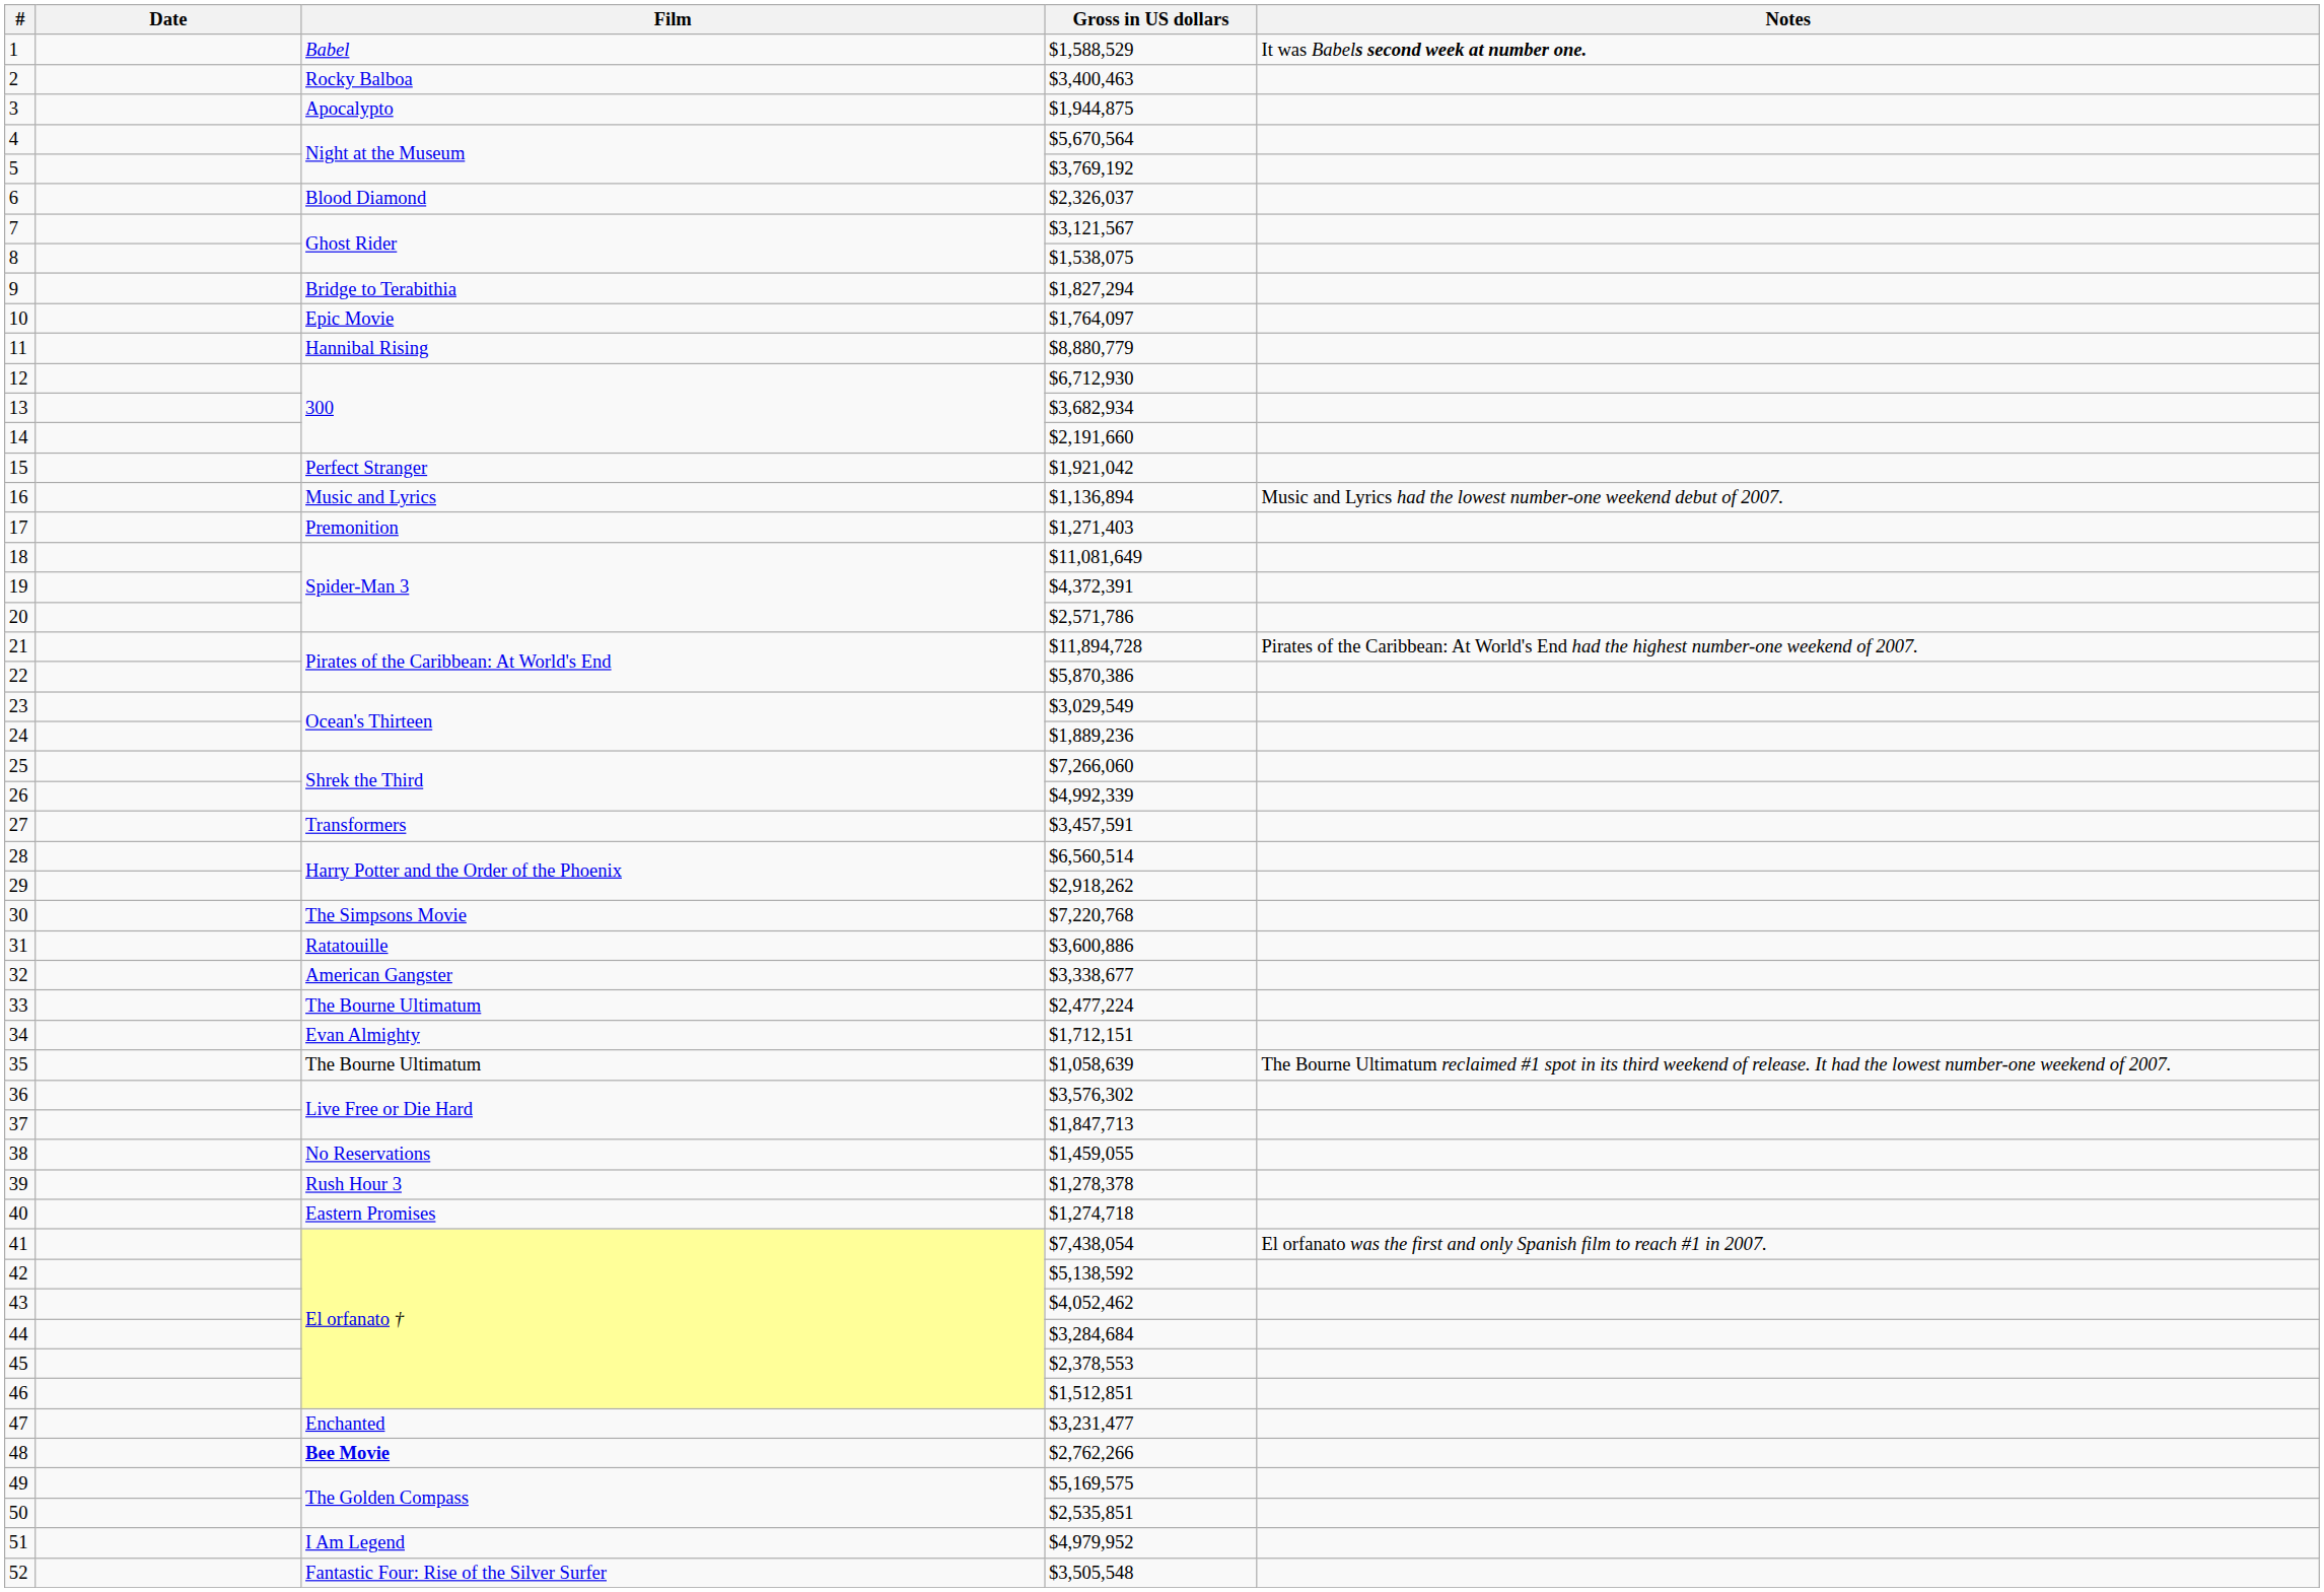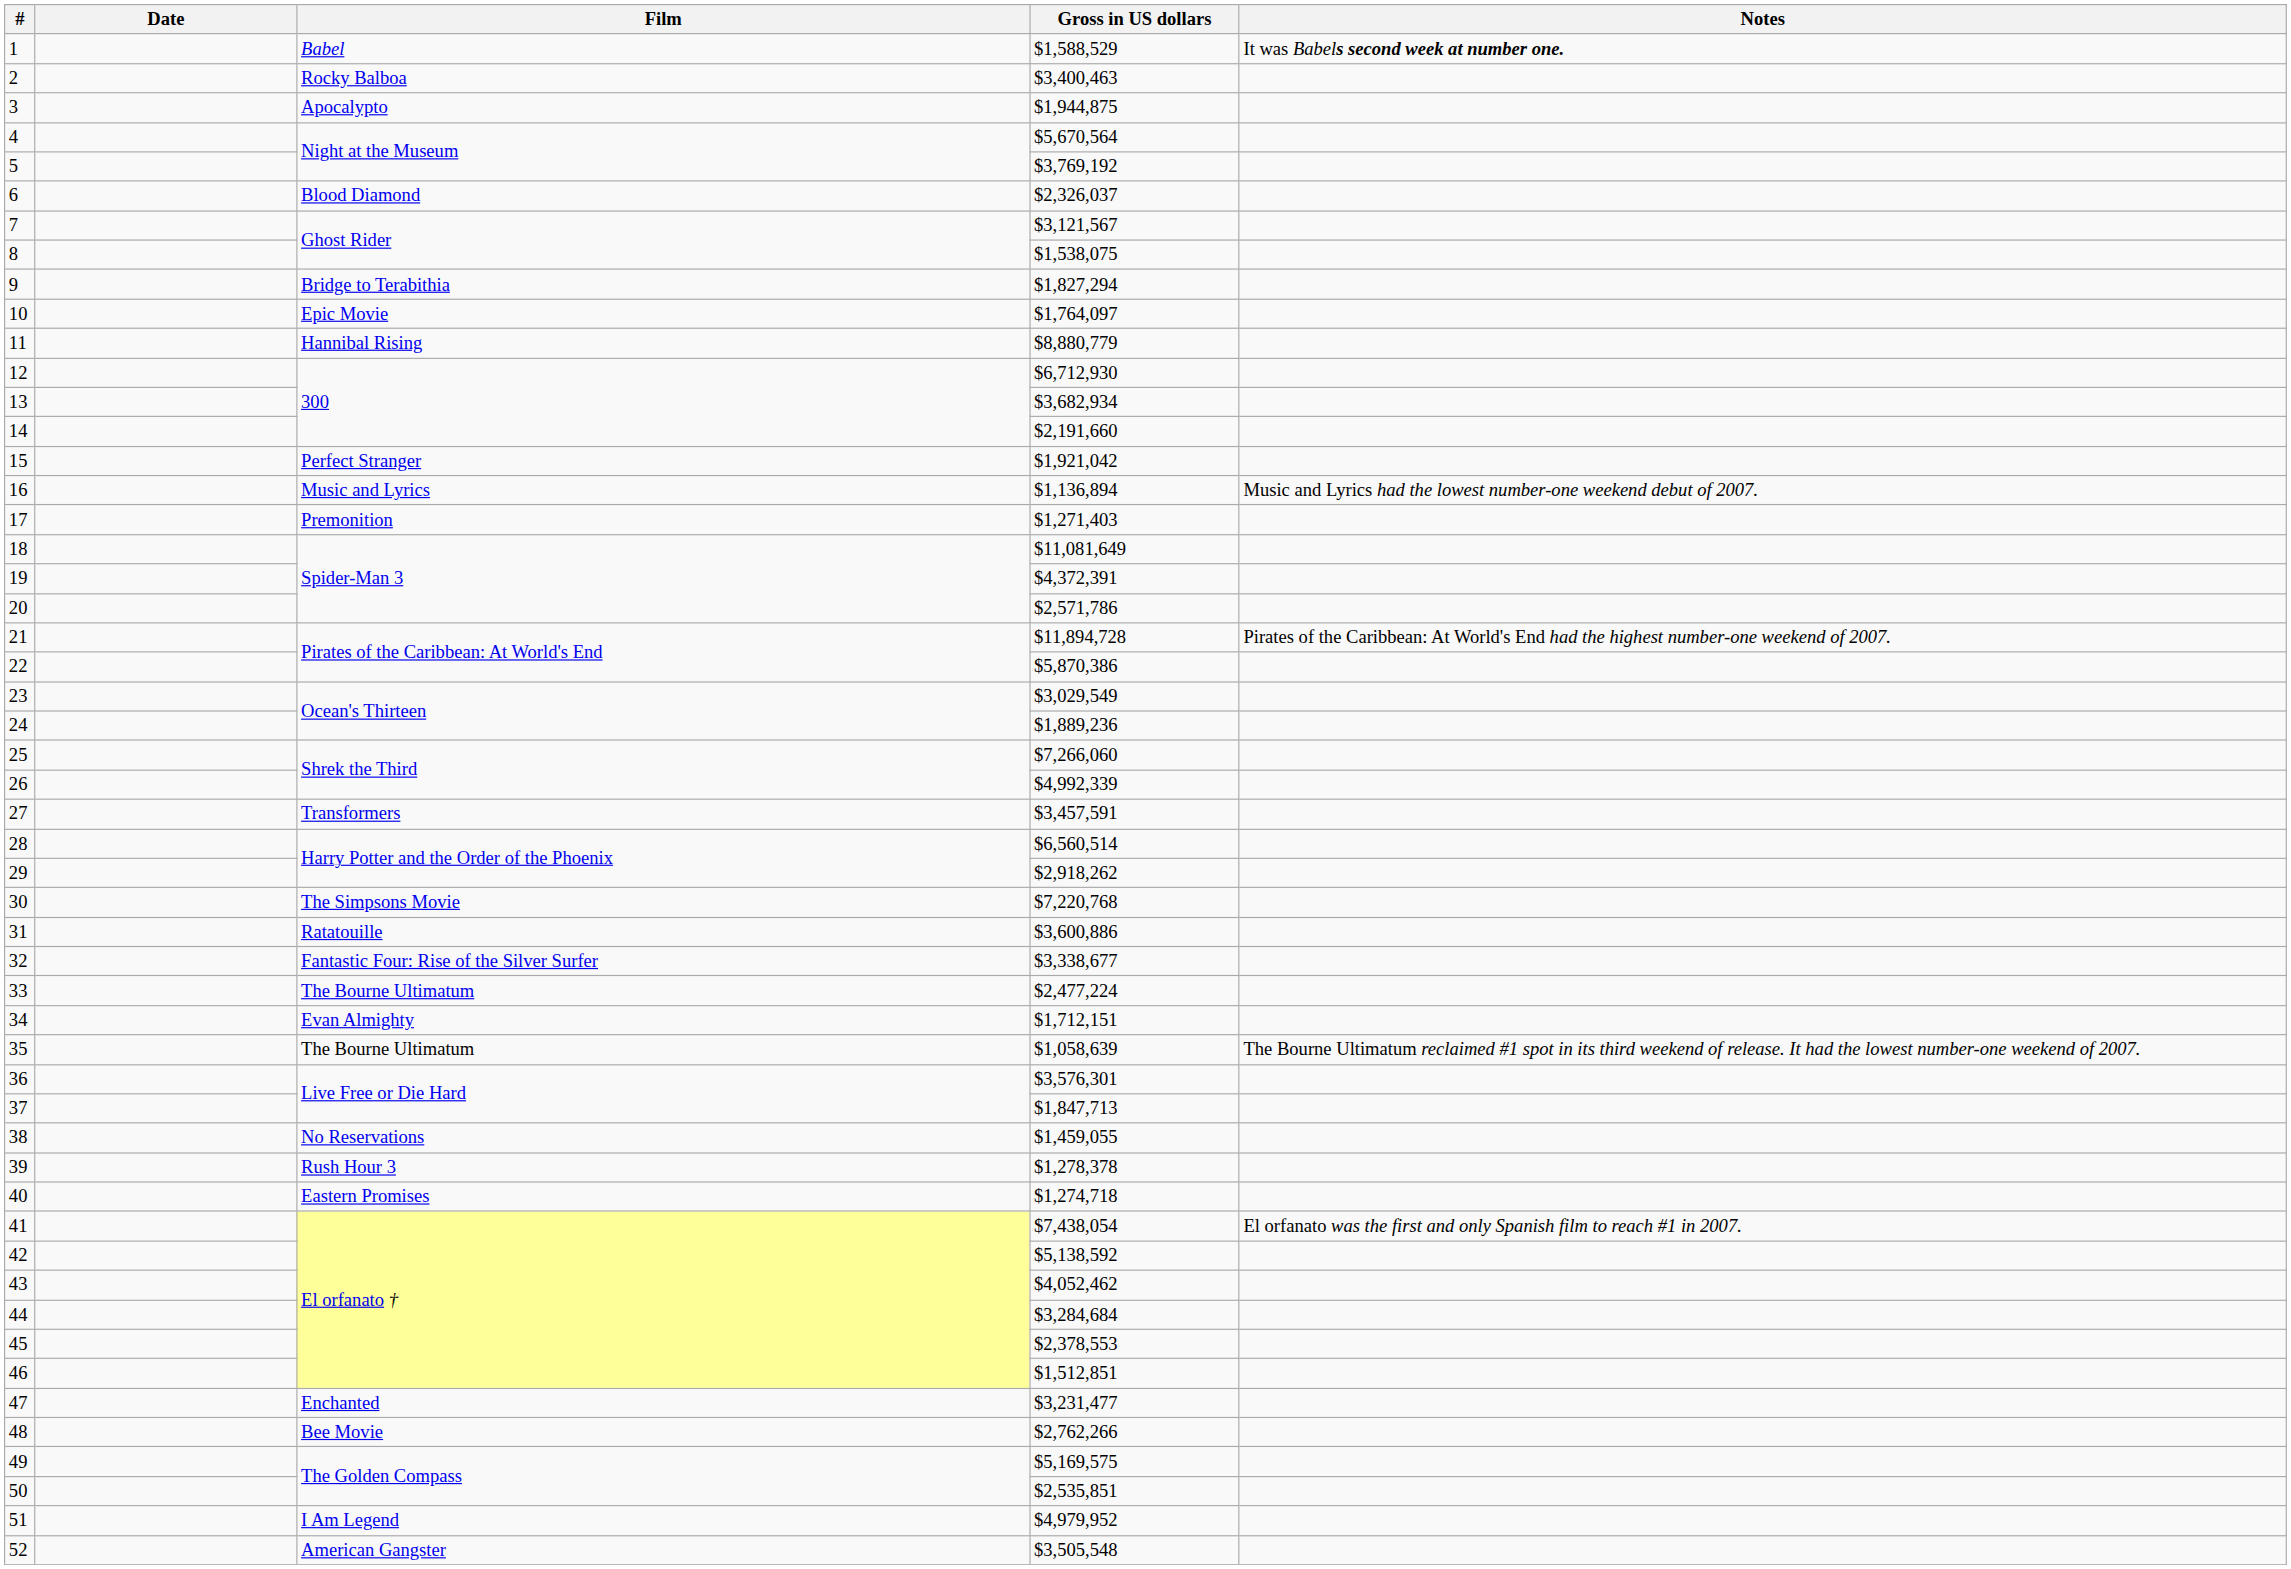 <table class="wikitable sortable">
 <tr>
 <th width="1%">#</th>
 <th width="10%">Date</th>
 <th width="28%">Film</th>
 <th width="8%">Gross in US dollars</th>
 <th width="40%">Notes</th>
 </tr>
 <tr>
 <td>1</td>
 <td></td>
 <td><em><a href='#'>Babel</a></em></td>
 <td>$1,588,529</td>
 <td>It was <em>Babel<strong>s second week at number one.</td>
 </tr>
 <tr>
 <td>2</td>
 <td></td>
 <td></em><a href='#'>Rocky Balboa</a><em></td>
 <td>$3,400,463</td>
 <td></td>
 </tr>
 <tr>
 <td>3</td>
 <td></td>
 <td></em><a href='#'>Apocalypto</a><em></td>
 <td>$1,944,875</td>
 <td></td>
 </tr>
 <tr>
 <td>4</td>
 <td></td>
 <td rowspan="2"></em><a href='#'>Night at the Museum</a><em></td>
 <td>$5,670,564</td>
 <td></td>
 </tr>
 <tr>
 <td>5</td>
 <td></td>
 <td>$3,769,192</td>
 <td></td>
 </tr>
 <tr>
 <td>6</td>
 <td></td>
 <td></em><a href='#'>Blood Diamond</a><em></td>
 <td>$2,326,037</td>
 <td></td>
 </tr>
 <tr>
 <td>7</td>
 <td></td>
 <td rowspan="2"></em><a href='#'>Ghost Rider</a><em></td>
 <td>$3,121,567</td>
 <td></td>
 </tr>
 <tr>
 <td>8</td>
 <td></td>
 <td>$1,538,075</td>
 <td></td>
 </tr>
 <tr>
 <td>9</td>
 <td></td>
 <td></em><a href='#'>Bridge to Terabithia</a><em></td>
 <td>$1,827,294</td>
 <td></td>
 </tr>
 <tr>
 <td>10</td>
 <td></td>
 <td></em><a href='#'>Epic Movie</a><em></td>
 <td>$1,764,097</td>
 <td></td>
 </tr>
 <tr>
 <td>11</td>
 <td></td>
 <td></em><a href='#'>Hannibal Rising</a><em></td>
 <td>$8,880,779</td>
 <td></td>
 </tr>
 <tr>
 <td>12</td>
 <td></td>
 <td rowspan="3"></em><a href='#'>300</a><em></td>
 <td>$6,712,930</td>
 <td></td>
 </tr>
 <tr>
 <td>13</td>
 <td></td>
 <td>$3,682,934</td>
 <td></td>
 </tr>
 <tr>
 <td>14</td>
 <td></td>
 <td>$2,191,660</td>
 <td></td>
 </tr>
 <tr>
 <td>15</td>
 <td></td>
 <td></em><a href='#'>Perfect Stranger</a><em></td>
 <td>$1,921,042</td>
 <td></td>
 </tr>
 <tr>
 <td>16</td>
 <td></td>
 <td></em><a href='#'>Music and Lyrics</a><em></td>
 <td>$1,136,894</td>
 <td></em>Music and Lyrics<em> had the lowest number-one weekend debut of 2007.</td>
 </tr>
 <tr>
 <td>17</td>
 <td></td>
 <td></em><a href='#'>Premonition</a><em></td>
 <td>$1,271,403</td>
 <td></td>
 </tr>
 <tr>
 <td>18</td>
 <td></td>
 <td rowspan="3"></em><a href='#'>Spider-Man 3</a><em></td>
 <td>$11,081,649</td>
 <td></td>
 </tr>
 <tr>
 <td>19</td>
 <td></td>
 <td>$4,372,391</td>
 <td></td>
 </tr>
 <tr>
 <td>20</td>
 <td></td>
 <td>$2,571,786</td>
 <td></td>
 </tr>
 <tr>
 <td>21</td>
 <td></td>
 <td rowspan="2"></em><a href='#'>Pirates of the Caribbean: At World's End</a><em></td>
 <td>$11,894,728</td>
 <td></em>Pirates of the Caribbean: At World's End<em> had the highest number-one weekend of 2007.</td>
 </tr>
 <tr>
 <td>22</td>
 <td></td>
 <td>$5,870,386</td>
 <td></td>
 </tr>
 <tr>
 <td>23</td>
 <td></td>
 <td rowspan="2"></em><a href='#'>Ocean's Thirteen</a><em></td>
 <td>$3,029,549</td>
 <td></td>
 </tr>
 <tr>
 <td>24</td>
 <td></td>
 <td>$1,889,236</td>
 <td></td>
 </tr>
 <tr>
 <td>25</td>
 <td></td>
 <td rowspan="2"></em><a href='#'>Shrek the Third</a><em></td>
 <td>$7,266,060</td>
 <td></td>
 </tr>
 <tr>
 <td>26</td>
 <td></td>
 <td>$4,992,339</td>
 <td></td>
 </tr>
 <tr>
 <td>27</td>
 <td></td>
 <td></em><a href='#'>Transformers</a><em></td>
 <td>$3,457,591</td>
 <td></td>
 </tr>
 <tr>
 <td>28</td>
 <td></td>
 <td rowspan="2"></em><a href='#'>Harry Potter and the Order of the Phoenix</a><em></td>
 <td>$6,560,514</td>
 <td></td>
 </tr>
 <tr>
 <td>29</td>
 <td></td>
 <td>$2,918,262</td>
 <td></td>
 </tr>
 <tr>
 <td>30</td>
 <td></td>
 <td></em><a href='#'>The Simpsons Movie</a><em></td>
 <td>$7,220,768</td>
 <td></td>
 </tr>
 <tr>
 <td>31</td>
 <td></td>
 <td></em><a href='#'>Ratatouille</a><em></td>
 <td>$3,600,886</td>
 <td></td>
 </tr>
 <tr>
 <td>32</td>
 <td></td>
-<td></em><a href='#'>American Gangster</a><em></td>
+<td></em><a href='#'>Fantastic Four: Rise of the Silver Surfer</a><em></td>
 <td>$3,338,677</td>
 <td></td>
 </tr>
 <tr>
 <td>33</td>
 <td></td>
 <td></em><a href='#'>The Bourne Ultimatum</a><em></td>
 <td>$2,477,224</td>
 <td></td>
 </tr>
 <tr>
 <td>34</td>
 <td></td>
 <td></em><a href='#'>Evan Almighty</a><em></td>
 <td>$1,712,151</td>
 <td></td>
 </tr>
 <tr>
 <td>35</td>
 <td></td>
 <td></em>The Bourne Ultimatum<em> </td>
 <td>$1,058,639</td>
 <td></em>The Bourne Ultimatum<em> reclaimed #1 spot in its third weekend of release. It had the lowest number-one weekend of 2007.</td>
 </tr>
 <tr>
 <td>36</td>
 <td></td>
 <td rowspan="2"></em><a href='#'>Live Free or Die Hard</a><em></td>
-<td>$3,576,302</td>
+<td>$3,576,301</td>
 <td></td>
 </tr>
 <tr>
 <td>37</td>
 <td></td>
 <td>$1,847,713</td>
 <td></td>
 </tr>
 <tr>
 <td>38</td>
 <td></td>
 <td></em><a href='#'>No Reservations</a><em></td>
 <td>$1,459,055</td>
 <td></td>
 </tr>
 <tr>
 <td>39</td>
 <td></td>
 <td></em><a href='#'>Rush Hour 3</a><em></td>
 <td>$1,278,378</td>
 <td></td>
 </tr>
 <tr>
 <td>40</td>
 <td></td>
 <td></em><a href='#'>Eastern Promises</a><em></td>
 <td>$1,274,718</td>
 <td></td>
 </tr>
 <tr>
 <td>41</td>
 <td></td>
 <td rowspan="6" style="background-color:#FFFF99"></em><a href='#'>El orfanato</a><em> †</td>
 <td>$7,438,054</td>
 <td></em>El orfanato<em> was the first and only Spanish film to reach #1 in 2007.</td>
 </tr>
 <tr>
 <td>42</td>
 <td></td>
 <td>$5,138,592</td>
 <td></td>
 </tr>
 <tr>
 <td>43</td>
 <td></td>
 <td>$4,052,462</td>
 <td></td>
 </tr>
 <tr>
 <td>44</td>
 <td></td>
 <td>$3,284,684</td>
 <td></td>
 </tr>
 <tr>
 <td>45</td>
 <td></td>
 <td>$2,378,553</td>
 <td></td>
 </tr>
 <tr>
 <td>46</td>
 <td></td>
 <td>$1,512,851</td>
 <td></td>
 </tr>
 <tr>
 <td>47</td>
 <td></td>
 <td></em><a href='#'>Enchanted</a><em></td>
 <td>$3,231,477</td>
 <td></td>
 </tr>
 <tr>
 <td>48</td>
 <td></td>
-<td><strong></em><a href='#'>Bee Movie</a><em></strong></td>
+<td></em><a href='#'>Bee Movie</a><em></td>
 <td>$2,762,266</td>
 <td></td>
 </tr>
 <tr>
 <td>49</td>
 <td></td>
 <td rowspan="2"></em><a href='#'>The Golden Compass</a><em></td>
 <td>$5,169,575</td>
 <td></td>
 </tr>
 <tr>
 <td>50</td>
 <td></td>
 <td>$2,535,851</td>
 <td></td>
 </tr>
 <tr>
 <td>51</td>
 <td></td>
 <td></em><a href='#'>I Am Legend</a><em></td>
 <td>$4,979,952</td>
 <td></td>
 </tr>
 <tr>
 <td>52</td>
 <td></td>
-<td></em><a href='#'>Fantastic Four: Rise of the Silver Surfer</a><em></td>
+<td></em><a href='#'>American Gangster</a><em></td>
 <td>$3,505,548</td>
 <td></td>
 </tr>
 </table>
